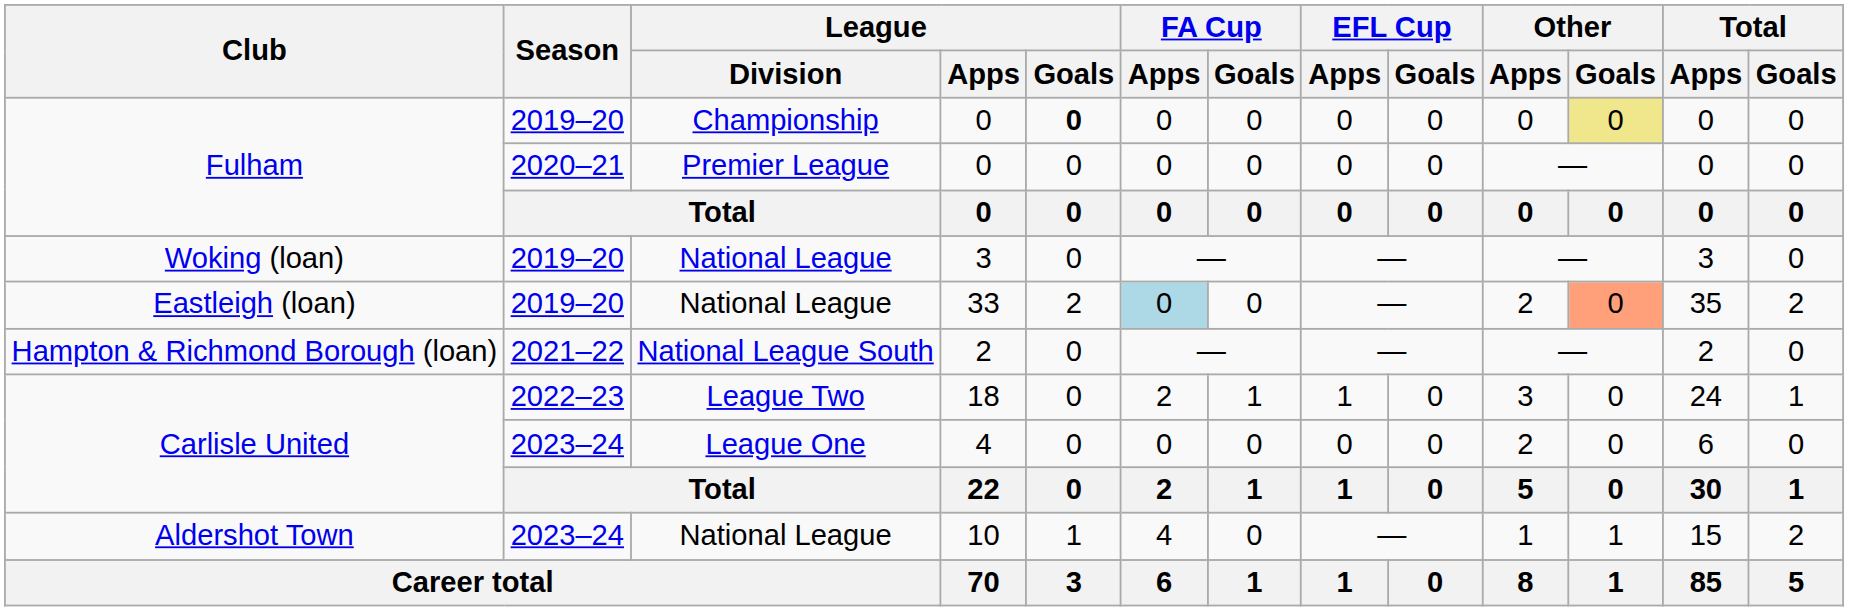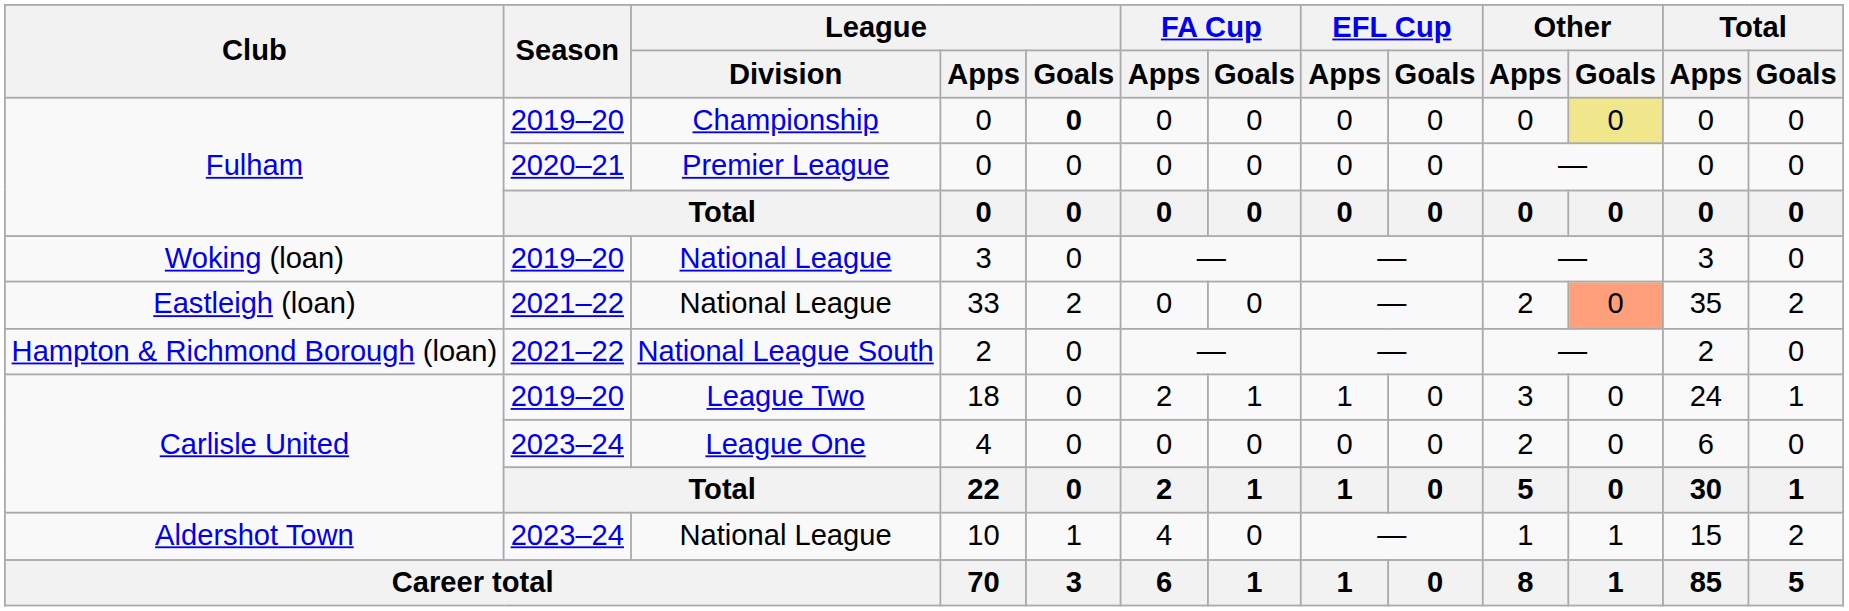 <table class="wikitable" style="text-align:center">
 <tr>
 <th rowspan="2">Club</th>
 <th rowspan="2">Season</th>
 <th colspan="3">League</th>
 <th colspan="2"><a href='#'>FA Cup</a></th>
 <th colspan="2"><a href='#'>EFL Cup</a></th>
 <th colspan="2">Other</th>
 <th colspan="2">Total</th>
 </tr>
 <tr>
 <th>Division</th>
 <th>Apps</th>
 <th>Goals</th>
 <th>Apps</th>
 <th>Goals</th>
 <th>Apps</th>
 <th>Goals</th>
 <th>Apps</th>
 <th>Goals</th>
 <th>Apps</th>
 <th>Goals</th>
 </tr>
 <tr>
 <td rowspan="3"><a href='#'>Fulham</a></td>
 <td><a href='#'>2019–20</a></td>
 <td><a href='#'>Championship</a></td>
 <td>0</td>
 <td><strong>0</strong></td>
 <td>0</td>
 <td>0</td>
 <td>0</td>
 <td>0</td>
 <td>0</td>
 <td style="background: khaki;">0</td>
 <td>0</td>
 <td>0</td>
 </tr>
 <tr>
 <td><a href='#'>2020–21</a></td>
 <td><a href='#'>Premier League</a></td>
 <td>0</td>
 <td>0</td>
 <td>0</td>
 <td>0</td>
 <td>0</td>
 <td>0</td>
 <td colspan="2">—</td>
 <td>0</td>
 <td>0</td>
 </tr>
 <tr>
 <th colspan=2>Total</th>
 <th>0</th>
 <th>0</th>
 <th>0</th>
 <th>0</th>
 <th>0</th>
 <th>0</th>
 <th>0</th>
 <th>0</th>
 <th>0</th>
 <th>0</th>
 </tr>
 <tr>
 <td><a href='#'>Woking</a> (loan)</td>
 <td><a href='#'>2019–20</a></td>
 <td><a href='#'>National League</a></td>
 <td>3</td>
 <td>0</td>
 <td colspan="2">—</td>
 <td colspan="2">—</td>
 <td colspan="2">—</td>
 <td>3</td>
 <td>0</td>
 </tr>
 <tr>
 <td><a href='#'>Eastleigh</a> (loan)</td>
-<td><a href='#'>2019–20</a></td>
+<td><a href='#'>2021–22</a></td>
 <td>National League</td>
 <td>33</td>
 <td>2</td>
-<td style="background: lightblue;">0</td>
+<td>0</td>
 <td>0</td>
 <td colspan="2">—</td>
 <td>2</td>
 <td style="background: lightsalmon;">0</td>
 <td>35</td>
 <td>2</td>
 </tr>
 <tr>
 <td><a href='#'>Hampton & Richmond Borough</a> (loan)</td>
 <td><a href='#'>2021–22</a></td>
 <td><a href='#'>National League South</a></td>
 <td>2</td>
 <td>0</td>
 <td colspan="2">—</td>
 <td colspan="2">—</td>
 <td colspan="2">—</td>
 <td>2</td>
 <td>0</td>
 </tr>
 <tr>
 <td rowspan="3"><a href='#'>Carlisle United</a></td>
-<td><a href='#'>2022–23</a></td>
+<td><a href='#'>2019–20</a></td>
 <td><a href='#'>League Two</a></td>
 <td>18</td>
 <td>0</td>
 <td>2</td>
 <td>1</td>
 <td>1</td>
 <td>0</td>
 <td>3</td>
 <td>0</td>
 <td>24</td>
 <td>1</td>
 </tr>
 <tr>
 <td><a href='#'>2023–24</a></td>
 <td><a href='#'>League One</a></td>
 <td>4</td>
 <td>0</td>
 <td>0</td>
 <td>0</td>
 <td>0</td>
 <td>0</td>
 <td>2</td>
 <td>0</td>
 <td>6</td>
 <td>0</td>
 </tr>
 <tr>
 <th colspan="2">Total</th>
 <th>22</th>
 <th>0</th>
 <th>2</th>
 <th>1</th>
 <th>1</th>
 <th>0</th>
 <th>5</th>
 <th>0</th>
 <th>30</th>
 <th>1</th>
 </tr>
 <tr>
 <td><a href='#'>Aldershot Town</a></td>
 <td><a href='#'>2023–24</a></td>
 <td>National League</td>
 <td>10</td>
 <td>1</td>
 <td>4</td>
 <td>0</td>
 <td colspan="2">—</td>
 <td>1</td>
 <td>1</td>
 <td>15</td>
 <td>2</td>
 </tr>
 <tr>
 <th colspan=3>Career total</th>
 <th>70</th>
 <th>3</th>
 <th>6</th>
 <th>1</th>
 <th>1</th>
 <th>0</th>
 <th>8</th>
 <th>1</th>
 <th>85</th>
 <th>5</th>
 </tr>
 </table>
